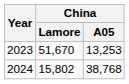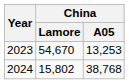 <table class="wikitable">
 <tr>
 <th rowspan="2">Year</th>
 <th colspan="2">China</th>
 </tr>
 <tr>
 <th>Lamore</th>
 <th>A05</th>
 </tr>
 <tr>
 <td>2023</td>
-<td>51,670</td>
+<td>54,670</td>
 <td>13,253</td>
 </tr>
 <tr>
 <td>2024</td>
 <td>15,802</td>
 <td>38,768</td>
 </tr>
 </table>
